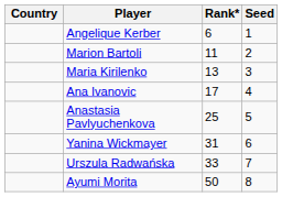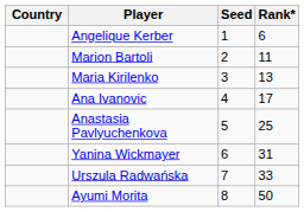 <table class="wikitable" border="1">
 <tr>
 <th width="70">Country</th>
 <th width="175">Player</th>
+<th>Seed</th>
 <th>Rank*</th>
-<th>Seed</th>
 </tr>
 <tr>
 <td></td>
 <td><a href='#'>Angelique Kerber</a></td>
+<td>1</td>
 <td>6</td>
-<td>1</td>
 </tr>
 <tr>
 <td></td>
 <td><a href='#'>Marion Bartoli</a></td>
+<td>2</td>
 <td>11</td>
-<td>2</td>
 </tr>
 <tr>
 <td></td>
 <td><a href='#'>Maria Kirilenko</a></td>
+<td>3</td>
 <td>13</td>
-<td>3</td>
 </tr>
 <tr>
 <td></td>
 <td><a href='#'>Ana Ivanovic</a></td>
+<td>4</td>
 <td>17</td>
-<td>4</td>
 </tr>
 <tr>
 <td></td>
 <td><a href='#'>Anastasia Pavlyuchenkova</a></td>
+<td>5</td>
 <td>25</td>
-<td>5</td>
 </tr>
 <tr>
 <td></td>
 <td><a href='#'>Yanina Wickmayer</a></td>
+<td>6</td>
 <td>31</td>
-<td>6</td>
 </tr>
 <tr>
 <td></td>
 <td><a href='#'>Urszula Radwańska</a></td>
+<td>7</td>
 <td>33</td>
-<td>7</td>
 </tr>
 <tr>
 <td></td>
 <td><a href='#'>Ayumi Morita</a></td>
+<td>8</td>
 <td>50</td>
-<td>8</td>
 </tr>
 </table>
